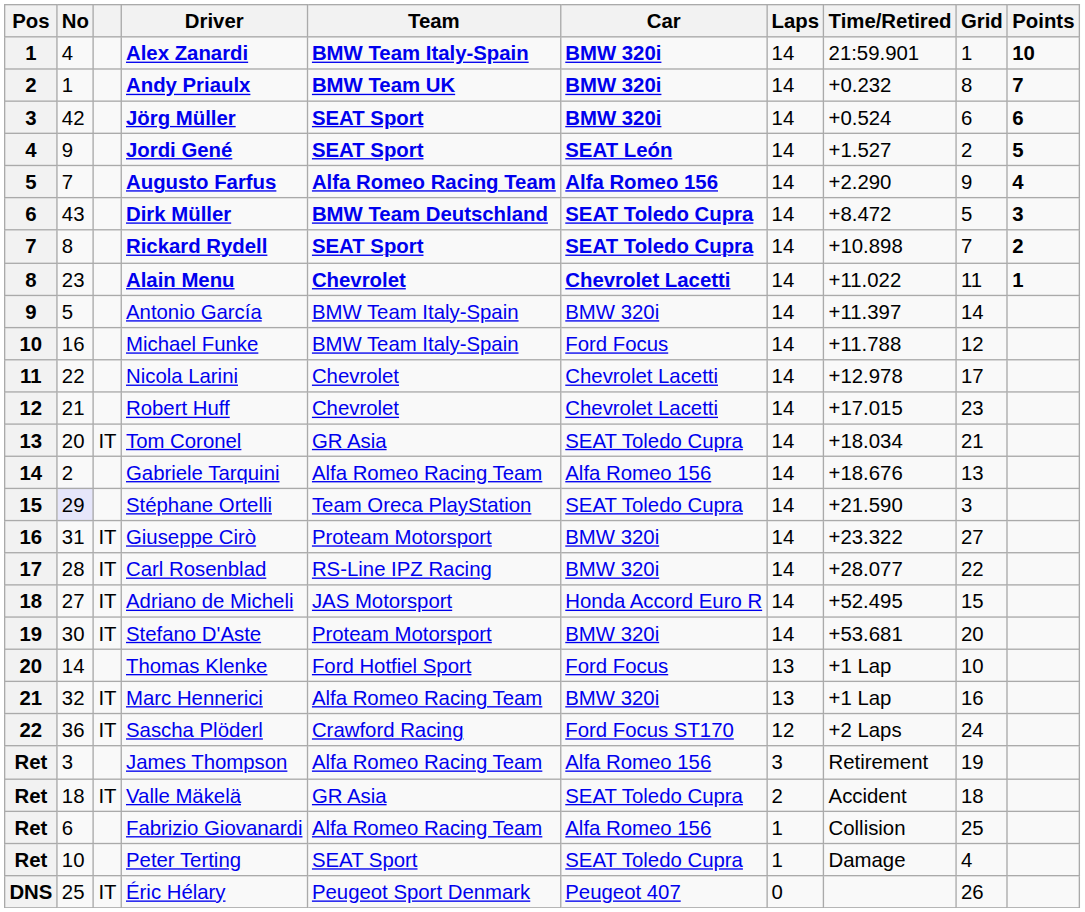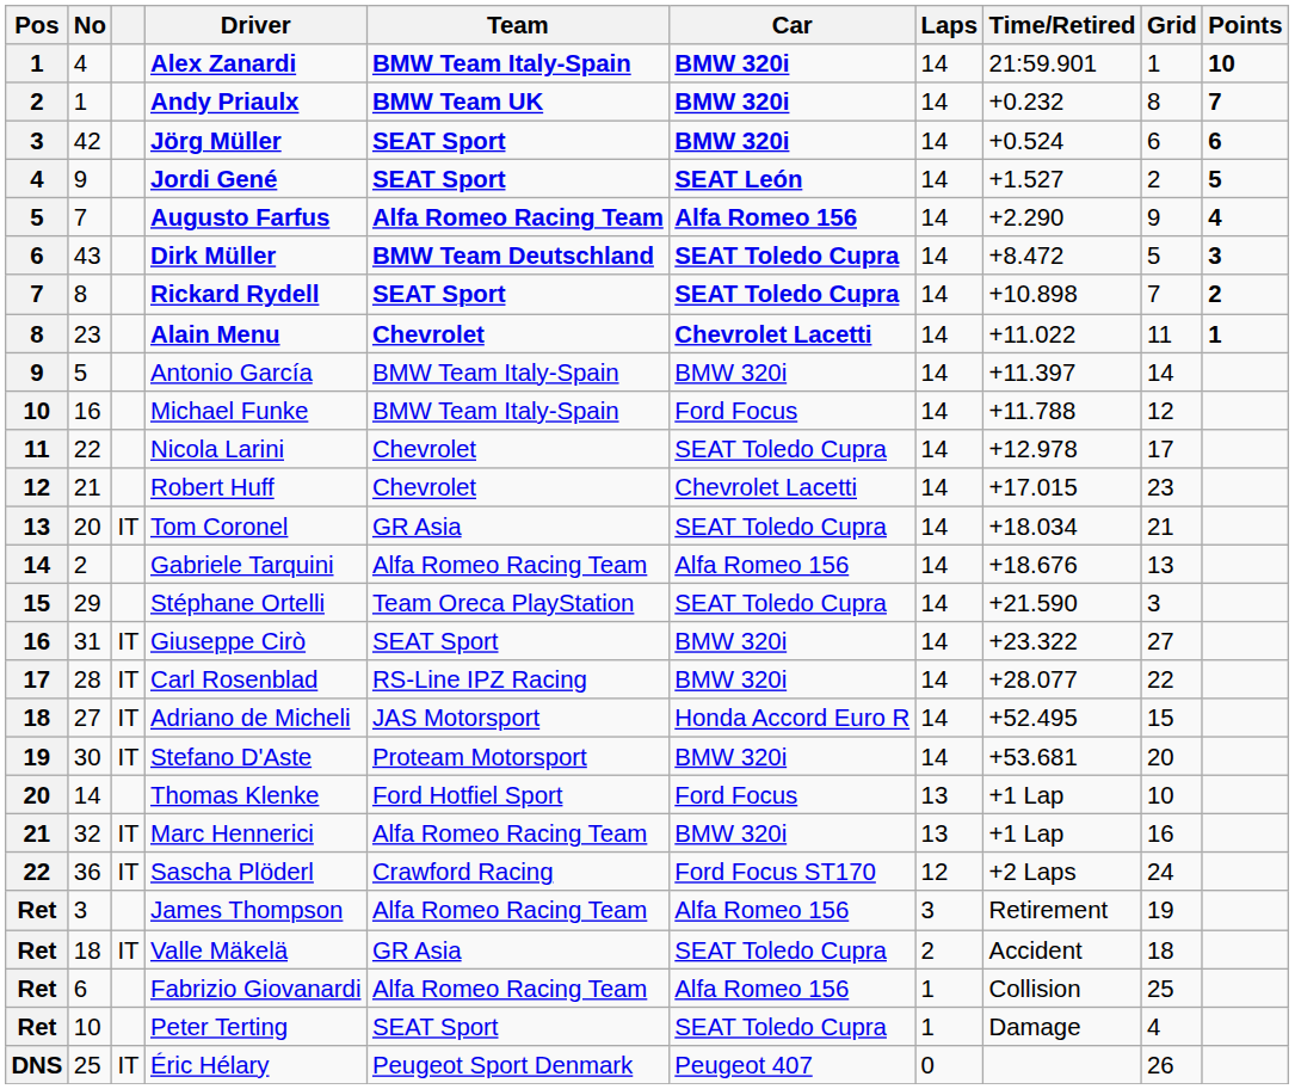 <table class="wikitable" style="font-size: 95%">
 <tr>
 <th>Pos</th>
 <th>No</th>
 <th></th>
 <th>Driver</th>
 <th>Team</th>
 <th>Car</th>
 <th>Laps</th>
 <th>Time/Retired</th>
 <th>Grid</th>
 <th>Points</th>
 </tr>
 <tr>
 <th>1</th>
 <td>4</td>
 <td></td>
 <td> <strong><a href='#'>Alex Zanardi</a></strong></td>
 <td><strong><a href='#'>BMW Team Italy-Spain</a></strong></td>
 <td><strong><a href='#'>BMW 320i</a></strong></td>
 <td>14</td>
 <td>21:59.901</td>
 <td>1</td>
 <td><strong>10</strong></td>
 </tr>
 <tr>
 <th>2</th>
 <td>1</td>
 <td></td>
 <td> <strong><a href='#'>Andy Priaulx</a></strong></td>
 <td><strong><a href='#'>BMW Team UK</a></strong></td>
 <td><strong><a href='#'>BMW 320i</a></strong></td>
 <td>14</td>
 <td>+0.232</td>
 <td>8</td>
 <td><strong>7</strong></td>
 </tr>
 <tr>
 <th>3</th>
 <td>42</td>
 <td></td>
 <td> <strong><a href='#'>Jörg Müller</a></strong></td>
 <td><strong><a href='#'>SEAT Sport</a></strong></td>
 <td><strong><a href='#'>BMW 320i</a></strong></td>
 <td>14</td>
 <td>+0.524</td>
 <td>6</td>
 <td><strong>6</strong></td>
 </tr>
 <tr>
 <th>4</th>
 <td>9</td>
 <td></td>
 <td> <strong><a href='#'>Jordi Gené</a></strong></td>
 <td><strong><a href='#'>SEAT Sport</a></strong></td>
 <td><strong><a href='#'>SEAT León</a></strong></td>
 <td>14</td>
 <td>+1.527</td>
 <td>2</td>
 <td><strong>5</strong></td>
 </tr>
 <tr>
 <th>5</th>
 <td>7</td>
 <td></td>
 <td> <strong><a href='#'>Augusto Farfus</a></strong></td>
 <td><strong><a href='#'>Alfa Romeo Racing Team</a></strong></td>
 <td><strong><a href='#'>Alfa Romeo 156</a></strong></td>
 <td>14</td>
 <td>+2.290</td>
 <td>9</td>
 <td><strong>4</strong></td>
 </tr>
 <tr>
 <th>6</th>
 <td>43</td>
 <td></td>
 <td> <strong><a href='#'>Dirk Müller</a></strong></td>
 <td><strong><a href='#'>BMW Team Deutschland</a></strong></td>
 <td><strong><a href='#'>SEAT Toledo Cupra</a></strong></td>
 <td>14</td>
 <td>+8.472</td>
 <td>5</td>
 <td><strong>3</strong></td>
 </tr>
 <tr>
 <th>7</th>
 <td>8</td>
 <td></td>
 <td> <strong><a href='#'>Rickard Rydell</a></strong></td>
 <td><strong><a href='#'>SEAT Sport</a></strong></td>
 <td><strong><a href='#'>SEAT Toledo Cupra</a></strong></td>
 <td>14</td>
 <td>+10.898</td>
 <td>7</td>
 <td><strong>2</strong></td>
 </tr>
 <tr>
 <th>8</th>
 <td>23</td>
 <td></td>
 <td> <strong><a href='#'>Alain Menu</a></strong></td>
 <td><strong><a href='#'>Chevrolet</a></strong></td>
 <td><strong><a href='#'>Chevrolet Lacetti</a></strong></td>
 <td>14</td>
 <td>+11.022</td>
 <td>11</td>
 <td><strong>1</strong></td>
 </tr>
 <tr>
 <th>9</th>
 <td>5</td>
 <td></td>
 <td> <a href='#'>Antonio García</a></td>
 <td><a href='#'>BMW Team Italy-Spain</a></td>
 <td><a href='#'>BMW 320i</a></td>
 <td>14</td>
 <td>+11.397</td>
 <td>14</td>
 <td></td>
 </tr>
 <tr>
 <th>10</th>
 <td>16</td>
 <td></td>
 <td> <a href='#'>Michael Funke</a></td>
 <td><a href='#'>BMW Team Italy-Spain</a></td>
 <td><a href='#'>Ford Focus</a></td>
 <td>14</td>
 <td>+11.788</td>
 <td>12</td>
 <td></td>
 </tr>
 <tr>
 <th>11</th>
 <td>22</td>
 <td></td>
 <td> <a href='#'>Nicola Larini</a></td>
 <td><a href='#'>Chevrolet</a></td>
-<td><a href='#'>Chevrolet Lacetti</a></td>
+<td><a href='#'>SEAT Toledo Cupra</a></td>
 <td>14</td>
 <td>+12.978</td>
 <td>17</td>
 <td></td>
 </tr>
 <tr>
 <th>12</th>
 <td>21</td>
 <td></td>
 <td> <a href='#'>Robert Huff</a></td>
 <td><a href='#'>Chevrolet</a></td>
 <td><a href='#'>Chevrolet Lacetti</a></td>
 <td>14</td>
 <td>+17.015</td>
 <td>23</td>
 <td></td>
 </tr>
 <tr>
 <th>13</th>
 <td>20</td>
 <td>IT</td>
 <td> <a href='#'>Tom Coronel</a></td>
 <td><a href='#'>GR Asia</a></td>
 <td><a href='#'>SEAT Toledo Cupra</a></td>
 <td>14</td>
 <td>+18.034</td>
 <td>21</td>
 <td></td>
 </tr>
 <tr>
 <th>14</th>
 <td>2</td>
 <td></td>
 <td> <a href='#'>Gabriele Tarquini</a></td>
 <td><a href='#'>Alfa Romeo Racing Team</a></td>
 <td><a href='#'>Alfa Romeo 156</a></td>
 <td>14</td>
 <td>+18.676</td>
 <td>13</td>
 <td></td>
 </tr>
 <tr>
 <th>15</th>
-<td style="background: lavender;">29</td>
+<td>29</td>
 <td></td>
 <td> <a href='#'>Stéphane Ortelli</a></td>
 <td><a href='#'>Team Oreca PlayStation</a></td>
 <td><a href='#'>SEAT Toledo Cupra</a></td>
 <td>14</td>
 <td>+21.590</td>
 <td>3</td>
 <td></td>
 </tr>
 <tr>
 <th>16</th>
 <td>31</td>
 <td>IT</td>
 <td>  <a href='#'>Giuseppe Cirò</a></td>
-<td><a href='#'>Proteam Motorsport</a></td>
+<td><a href='#'>SEAT Sport</a></td>
 <td><a href='#'>BMW 320i</a></td>
 <td>14</td>
 <td>+23.322</td>
 <td>27</td>
 <td></td>
 </tr>
 <tr>
 <th>17</th>
 <td>28</td>
 <td>IT</td>
 <td> <a href='#'>Carl Rosenblad</a></td>
 <td><a href='#'>RS-Line IPZ Racing</a></td>
 <td><a href='#'>BMW 320i</a></td>
 <td>14</td>
 <td>+28.077</td>
 <td>22</td>
 <td></td>
 </tr>
 <tr>
 <th>18</th>
 <td>27</td>
 <td>IT</td>
 <td> <a href='#'>Adriano de Micheli</a></td>
 <td><a href='#'>JAS Motorsport</a></td>
 <td><a href='#'>Honda Accord Euro R</a></td>
 <td>14</td>
 <td>+52.495</td>
 <td>15</td>
 <td></td>
 </tr>
 <tr>
 <th>19</th>
 <td>30</td>
 <td>IT</td>
 <td> <a href='#'>Stefano D'Aste</a></td>
 <td><a href='#'>Proteam Motorsport</a></td>
 <td><a href='#'>BMW 320i</a></td>
 <td>14</td>
 <td>+53.681</td>
 <td>20</td>
 <td></td>
 </tr>
 <tr>
 <th>20</th>
 <td>14</td>
 <td></td>
 <td> <a href='#'>Thomas Klenke</a></td>
 <td><a href='#'>Ford Hotfiel Sport</a></td>
 <td><a href='#'>Ford Focus</a></td>
 <td>13</td>
 <td>+1 Lap</td>
 <td>10</td>
 <td></td>
 </tr>
 <tr>
 <th>21</th>
 <td>32</td>
 <td>IT</td>
 <td> <a href='#'>Marc Hennerici</a></td>
 <td><a href='#'>Alfa Romeo Racing Team</a></td>
 <td><a href='#'>BMW 320i</a></td>
 <td>13</td>
 <td>+1 Lap</td>
 <td>16</td>
 <td></td>
 </tr>
 <tr>
 <th>22</th>
 <td>36</td>
 <td>IT</td>
 <td> <a href='#'>Sascha Plöderl</a></td>
 <td><a href='#'>Crawford Racing</a></td>
 <td><a href='#'>Ford Focus ST170</a></td>
 <td>12</td>
 <td>+2 Laps</td>
 <td>24</td>
 <td></td>
 </tr>
 <tr>
 <th>Ret</th>
 <td>3</td>
 <td></td>
 <td> <a href='#'>James Thompson</a></td>
 <td><a href='#'>Alfa Romeo Racing Team</a></td>
 <td><a href='#'>Alfa Romeo 156</a></td>
 <td>3</td>
 <td>Retirement</td>
 <td>19</td>
 <td></td>
 </tr>
 <tr>
 <th>Ret</th>
 <td>18</td>
 <td>IT</td>
 <td> <a href='#'>Valle Mäkelä</a></td>
 <td><a href='#'>GR Asia</a></td>
 <td><a href='#'>SEAT Toledo Cupra</a></td>
 <td>2</td>
 <td>Accident</td>
 <td>18</td>
 <td></td>
 </tr>
 <tr>
 <th>Ret</th>
 <td>6</td>
 <td></td>
 <td> <a href='#'>Fabrizio Giovanardi</a></td>
 <td><a href='#'>Alfa Romeo Racing Team</a></td>
 <td><a href='#'>Alfa Romeo 156</a></td>
 <td>1</td>
 <td>Collision</td>
 <td>25</td>
 <td></td>
 </tr>
 <tr>
 <th>Ret</th>
 <td>10</td>
 <td></td>
 <td> <a href='#'>Peter Terting</a></td>
 <td><a href='#'>SEAT Sport</a></td>
 <td><a href='#'>SEAT Toledo Cupra</a></td>
 <td>1</td>
 <td>Damage</td>
 <td>4</td>
 <td></td>
 </tr>
 <tr>
 <th>DNS</th>
 <td>25</td>
 <td>IT</td>
 <td> <a href='#'>Éric Hélary</a></td>
 <td><a href='#'>Peugeot Sport Denmark</a></td>
 <td><a href='#'>Peugeot 407</a></td>
 <td>0</td>
 <td></td>
 <td>26</td>
 <td></td>
 </tr>
 </table>
